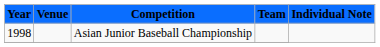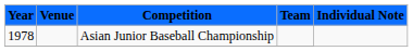 <table class="wikitable">
 <tr>
 <th style="background:#0A6EFF"><span>Year</span></th>
 <th style="background:#0A6EFF"><span>Venue</span></th>
 <th style="background:#0A6EFF"><span>Competition</span></th>
 <th style="background:#0A6EFF"><span>Team</span></th>
 <th style="background:#0A6EFF"><span>Individual Note</span></th>
 </tr>
 <tr>
-<td>1998</td>
+<td>1978</td>
 <td></td>
 <td>Asian Junior Baseball Championship</td>
 <td style="text-align:center"></td>
 </tr>
 <tr>
 </tr>
 </table>
